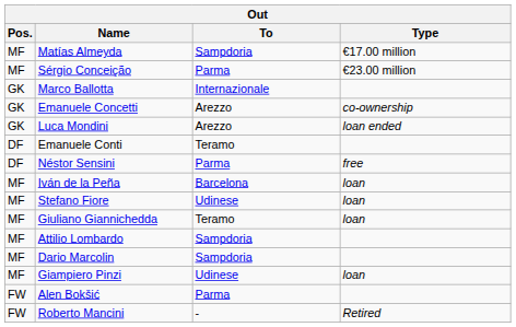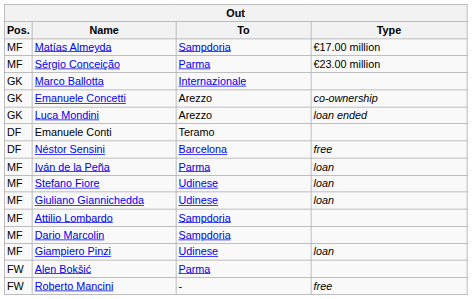 <table class="wikitable" style="font-size:90%;width:99%;">
 <tr>
 <th colspan="4">Out</th>
 </tr>
 <tr>
 <th width=3%>Pos.</th>
 <th width=32%>Name</th>
 <th width=30%>To</th>
 <th width=35%>Type</th>
 </tr>
 <tr>
 <td>MF</td>
 <td><a href='#'>Matías Almeyda</a></td>
 <td><a href='#'>Sampdoria</a></td>
 <td>€17.00 million</td>
 </tr>
 <tr>
 <td>MF</td>
 <td><a href='#'>Sérgio Conceição</a></td>
 <td><a href='#'>Parma</a></td>
 <td>€23.00 million</td>
 </tr>
 <tr>
 <td>GK</td>
 <td><a href='#'>Marco Ballotta</a></td>
 <td><a href='#'>Internazionale</a></td>
 <td></td>
 </tr>
 <tr>
 <td>GK</td>
 <td><a href='#'>Emanuele Concetti</a></td>
 <td>Arezzo</td>
 <td><em>co-ownership</em></td>
 </tr>
 <tr>
 <td>GK</td>
 <td><a href='#'>Luca Mondini</a></td>
 <td>Arezzo</td>
 <td><em>loan ended</em></td>
 </tr>
 <tr>
 <td>DF</td>
 <td>Emanuele Conti</td>
 <td>Teramo</td>
 <td></td>
 </tr>
 <tr>
 <td>DF</td>
 <td><a href='#'>Néstor Sensini</a></td>
-<td><a href='#'>Parma</a></td>
+<td><a href='#'>Barcelona</a></td>
 <td><em>free</em></td>
 </tr>
 <tr>
 <td>MF</td>
 <td><a href='#'>Iván de la Peña</a></td>
-<td><a href='#'>Barcelona</a></td>
+<td><a href='#'>Parma</a></td>
 <td><em>loan</em></td>
 </tr>
 <tr>
 <td>MF</td>
 <td><a href='#'>Stefano Fiore</a></td>
 <td><a href='#'>Udinese</a></td>
 <td><em>loan</em></td>
 </tr>
 <tr>
 <td>MF</td>
 <td><a href='#'>Giuliano Giannichedda</a></td>
-<td>Teramo</td>
+<td><a href='#'>Udinese</a></td>
 <td><em>loan</em></td>
 </tr>
 <tr>
 <td>MF</td>
 <td><a href='#'>Attilio Lombardo</a></td>
 <td><a href='#'>Sampdoria</a></td>
 <td></td>
 </tr>
 <tr>
 <td>MF</td>
 <td><a href='#'>Dario Marcolin</a></td>
 <td><a href='#'>Sampdoria</a></td>
 <td></td>
 </tr>
 <tr>
 <td>MF</td>
 <td><a href='#'>Giampiero Pinzi</a></td>
 <td><a href='#'>Udinese</a></td>
 <td><em>loan</em></td>
 </tr>
 <tr>
 <td>FW</td>
 <td><a href='#'>Alen Bokšić</a></td>
 <td><a href='#'>Parma</a></td>
 <td></td>
 </tr>
 <tr>
 <td>FW</td>
 <td><a href='#'>Roberto Mancini</a></td>
 <td>-</td>
-<td><em>Retired</em></td>
+<td><em>free</em></td>
 </tr>
 </table>
